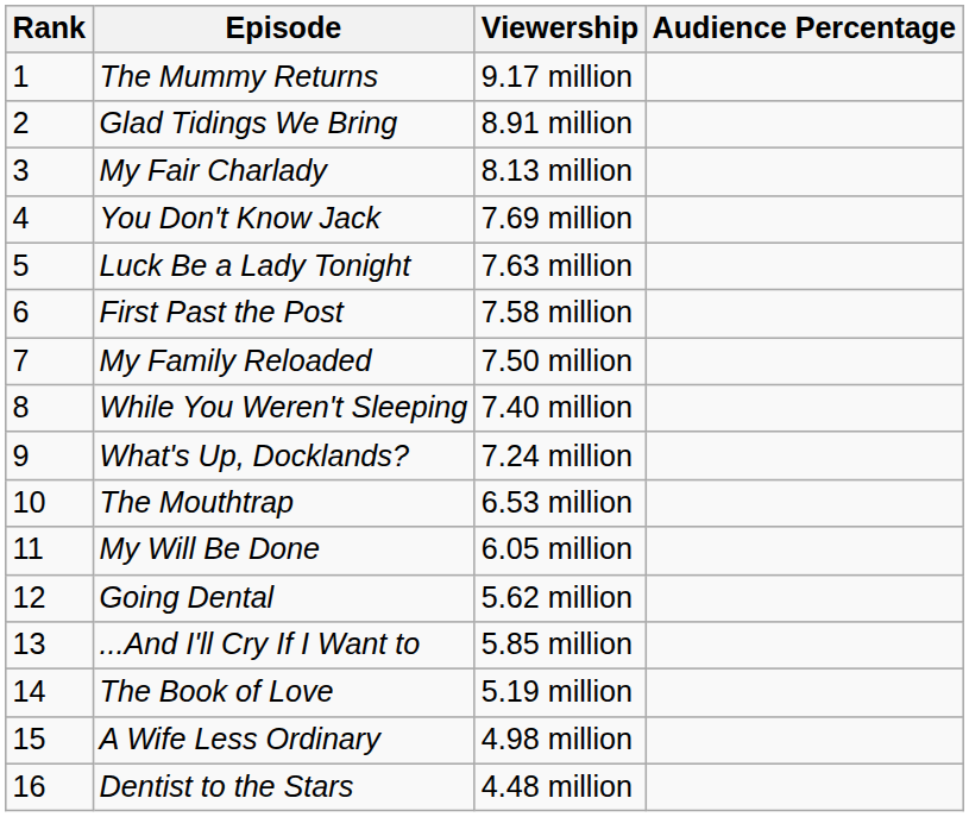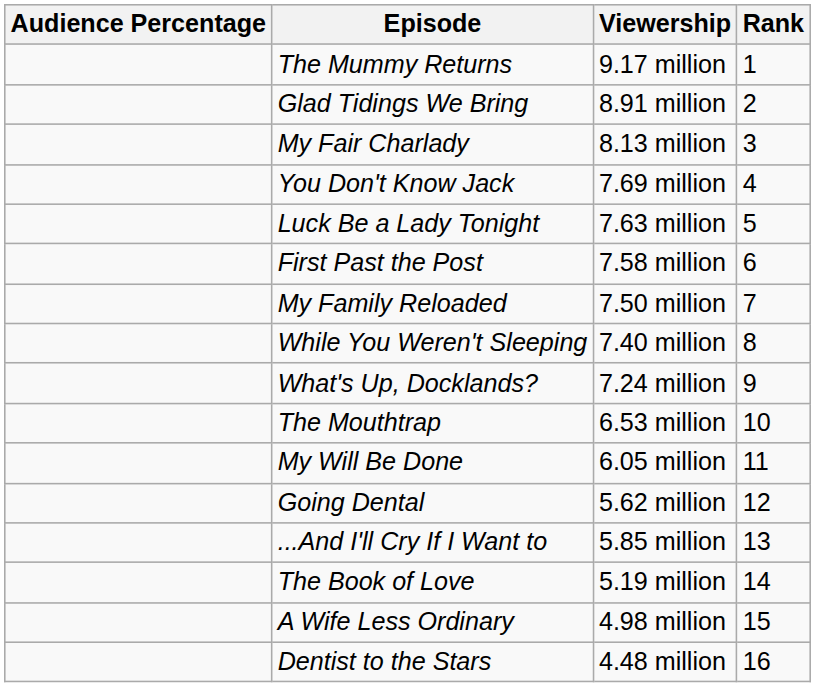 <table class="wikitable">
 <tr>
-<th>Rank</th>
+<th>Audience Percentage</th>
 <th>Episode</th>
 <th>Viewership</th>
-<th>Audience Percentage</th>
+<th>Rank</th>
 </tr>
 <tr>
-<td>1</td>
+<td></td>
 <td><em>The Mummy Returns</em></td>
 <td>9.17 million</td>
-<td></td>
+<td>1</td>
 </tr>
 <tr>
-<td>2</td>
+<td></td>
 <td><em>Glad Tidings We Bring</em></td>
 <td>8.91 million</td>
-<td></td>
+<td>2</td>
 </tr>
 <tr>
-<td>3</td>
+<td></td>
 <td><em>My Fair Charlady</em></td>
 <td>8.13 million</td>
-<td></td>
+<td>3</td>
 </tr>
 <tr>
-<td>4</td>
+<td></td>
 <td><em>You Don't Know Jack</em></td>
 <td>7.69 million</td>
-<td></td>
+<td>4</td>
 </tr>
 <tr>
-<td>5</td>
+<td></td>
 <td><em>Luck Be a Lady Tonight</em></td>
 <td>7.63 million</td>
-<td></td>
+<td>5</td>
 </tr>
 <tr>
-<td>6</td>
+<td></td>
 <td><em>First Past the Post</em></td>
 <td>7.58 million</td>
-<td></td>
+<td>6</td>
 </tr>
 <tr>
-<td>7</td>
+<td></td>
 <td><em>My Family Reloaded</em></td>
 <td>7.50 million</td>
-<td></td>
+<td>7</td>
 </tr>
 <tr>
-<td>8</td>
+<td></td>
 <td><em>While You Weren't Sleeping</em></td>
 <td>7.40 million</td>
-<td></td>
+<td>8</td>
 </tr>
 <tr>
-<td>9</td>
+<td></td>
 <td><em>What's Up, Docklands?</em></td>
 <td>7.24 million</td>
-<td></td>
+<td>9</td>
 </tr>
 <tr>
-<td>10</td>
+<td></td>
 <td><em>The Mouthtrap</em></td>
 <td>6.53 million</td>
-<td></td>
+<td>10</td>
 </tr>
 <tr>
-<td>11</td>
+<td></td>
 <td><em>My Will Be Done</em></td>
 <td>6.05 million</td>
-<td></td>
+<td>11</td>
 </tr>
 <tr>
-<td>12</td>
+<td></td>
 <td><em>Going Dental</em></td>
 <td>5.62 million</td>
-<td></td>
+<td>12</td>
 </tr>
 <tr>
-<td>13</td>
+<td></td>
 <td><em>...And I'll Cry If I Want to</em></td>
 <td>5.85 million</td>
-<td></td>
+<td>13</td>
 </tr>
 <tr>
-<td>14</td>
+<td></td>
 <td><em>The Book of Love</em></td>
 <td>5.19 million</td>
-<td></td>
+<td>14</td>
 </tr>
 <tr>
-<td>15</td>
+<td></td>
 <td><em>A Wife Less Ordinary</em></td>
 <td>4.98 million</td>
-<td></td>
+<td>15</td>
 </tr>
 <tr>
-<td>16</td>
+<td></td>
 <td><em>Dentist to the Stars</em></td>
 <td>4.48 million</td>
-<td></td>
+<td>16</td>
 </tr>
 </table>
